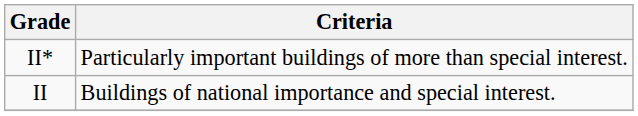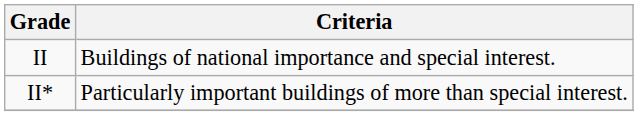 <table class="wikitable" border="1">
 <tr>
 <th>Grade</th>
 <th>Criteria</th>
 </tr>
 <tr>
+<td align="center" >II</td>
+<td>Buildings of national importance and special interest.</td>
+</tr>
+<tr>
 <td align="center" >II*</td>
 <td>Particularly important buildings of more than special interest.</td>
 </tr>
 <tr>
-<td align="center" >II</td>
-<td>Buildings of national importance and special interest.</td>
-</tr>
-<tr>
 </tr>
 </table>
